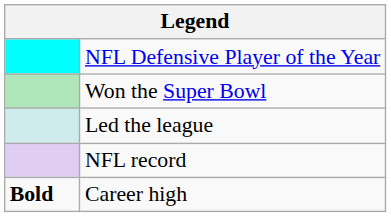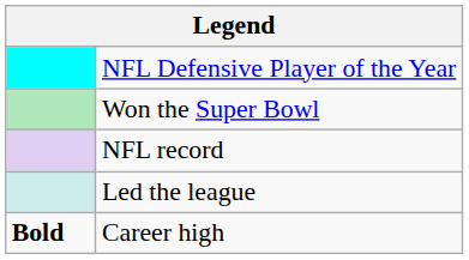 <table class="wikitable">
 <tr>
 <th colspan="2">Legend</th>
 </tr>
 <tr>
 <td style="background:#0ff; width:3em;"></td>
 <td><a href='#'>NFL Defensive Player of the Year</a></td>
 </tr>
 <tr>
 <td style="background:#afe6ba; width:3em;"></td>
 <td>Won the <a href='#'>Super Bowl</a></td>
 </tr>
 <tr>
+<td style="background:#e0cef2; width:3em"></td>
+<td>NFL record</td>
+</tr>
+<tr>
 <td style="background:#cfecec; width:3em;"></td>
 <td>Led the league</td>
-</tr>
-<tr>
-<td style="background:#e0cef2; width:3em"></td>
-<td>NFL record</td>
 </tr>
 <tr>
 <td><strong>Bold</strong></td>
 <td>Career high</td>
 </tr>
 </table>
